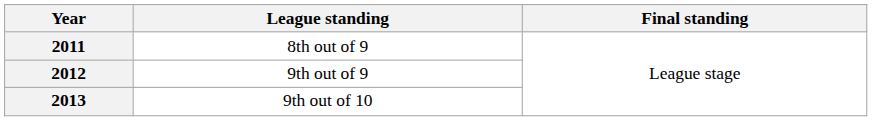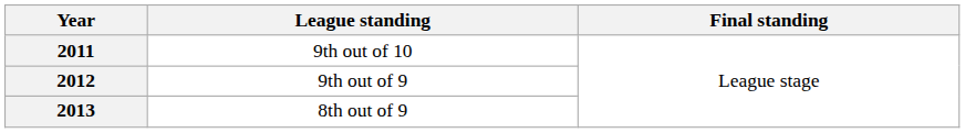 <table class="wikitable" style="background:#fff;" width="50%">
 <tr style="text-align:center;" |>
 <th><strong>Year</strong></th>
 <th>League standing</th>
 <th>Final standing</th>
 </tr>
 <tr>
 <th><strong>2011</strong></th>
-<td style="text-align:center;">8th out of 9</td>
+<td style="text-align:center;">9th out of 10</td>
 <td rowspan="3"  style="text-align:center;">League stage</td>
 </tr>
 <tr>
 <th><strong>2012</strong></th>
 <td style="text-align:center;">9th out of 9</td>
 </tr>
 <tr>
 <th><strong>2013</strong></th>
-<td style="text-align:center;">9th out of 10</td>
+<td style="text-align:center;">8th out of 9</td>
 </tr>
 </table>
